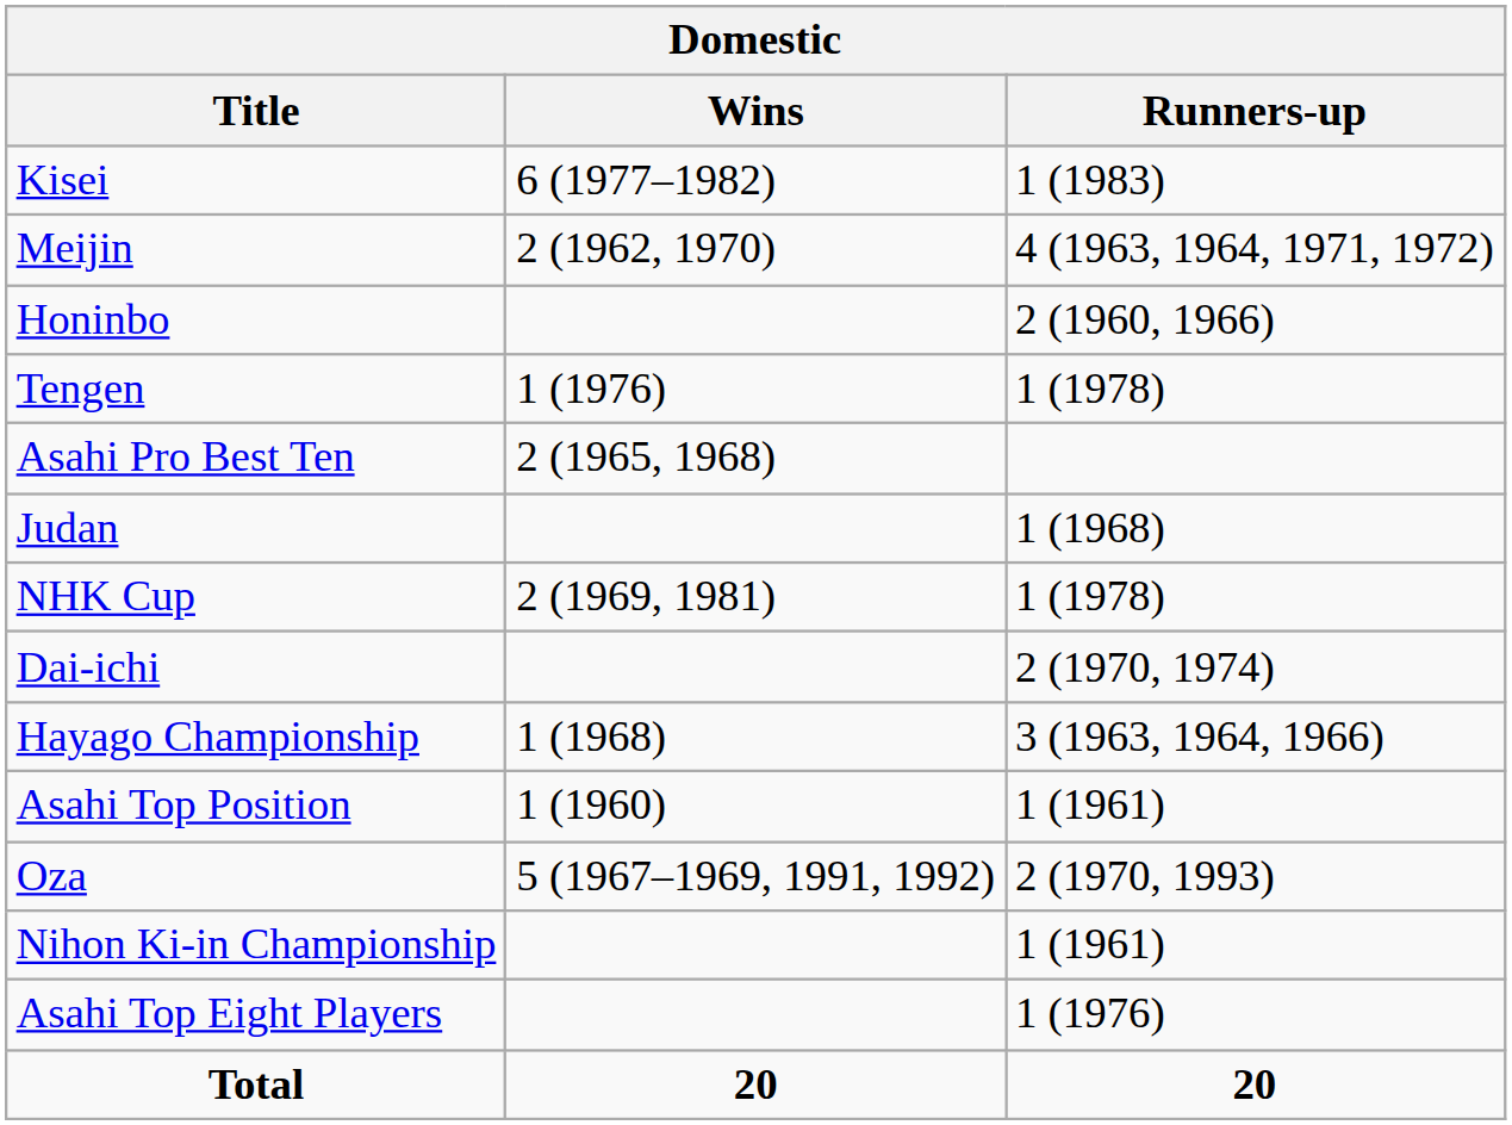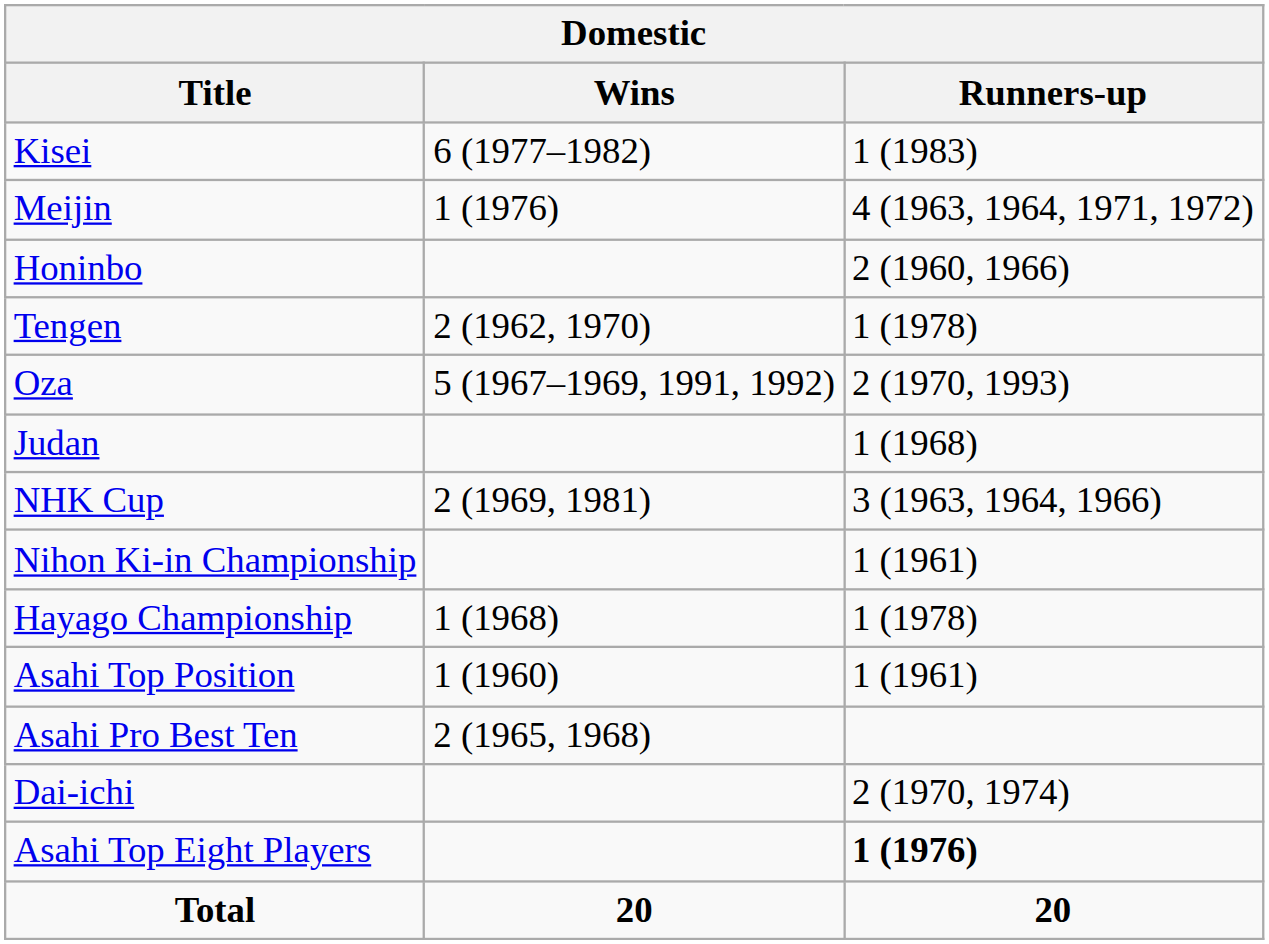 <table class="wikitable">
 <tr>
 <th colspan=3>Domestic</th>
 </tr>
 <tr>
 <th>Title</th>
 <th>Wins</th>
 <th>Runners-up</th>
 </tr>
 <tr>
 <td><a href='#'>Kisei</a></td>
 <td>6 (1977–1982)</td>
 <td>1 (1983)</td>
 </tr>
 <tr>
 <td><a href='#'>Meijin</a></td>
-<td>2 (1962, 1970)</td>
+<td>1 (1976)</td>
 <td>4 (1963, 1964, 1971, 1972)</td>
 </tr>
 <tr>
 <td><a href='#'>Honinbo</a></td>
 <td></td>
 <td>2 (1960, 1966)</td>
 </tr>
 <tr>
 <td><a href='#'>Tengen</a></td>
-<td>1 (1976)</td>
+<td>2 (1962, 1970)</td>
 <td>1 (1978)</td>
 </tr>
 <tr>
-<td><a href='#'>Asahi Pro Best Ten</a></td>
-<td>2 (1965, 1968)</td>
-<td></td>
+<td><a href='#'>Oza</a></td>
+<td>5 (1967–1969, 1991, 1992)</td>
+<td>2 (1970, 1993)</td>
 </tr>
 <tr>
 <td><a href='#'>Judan</a></td>
 <td></td>
 <td>1 (1968)</td>
 </tr>
 <tr>
 <td><a href='#'>NHK Cup</a></td>
 <td>2 (1969, 1981)</td>
+<td>3 (1963, 1964, 1966)</td>
+</tr>
+<tr>
+<td><a href='#'>Nihon Ki-in Championship</a></td>
+<td></td>
+<td>1 (1961)</td>
+</tr>
+<tr>
+<td><a href='#'>Hayago Championship</a></td>
+<td>1 (1968)</td>
 <td>1 (1978)</td>
+</tr>
+<tr>
+<td><a href='#'>Asahi Top Position</a></td>
+<td>1 (1960)</td>
+<td>1 (1961)</td>
+</tr>
+<tr>
+<td><a href='#'>Asahi Pro Best Ten</a></td>
+<td>2 (1965, 1968)</td>
+<td></td>
 </tr>
 <tr>
 <td><a href='#'>Dai-ichi</a></td>
 <td></td>
 <td>2 (1970, 1974)</td>
 </tr>
 <tr>
-<td><a href='#'>Hayago Championship</a></td>
-<td>1 (1968)</td>
-<td>3 (1963, 1964, 1966)</td>
-</tr>
-<tr>
-<td><a href='#'>Asahi Top Position</a></td>
-<td>1 (1960)</td>
-<td>1 (1961)</td>
-</tr>
-<tr>
-<td><a href='#'>Oza</a></td>
-<td>5 (1967–1969, 1991, 1992)</td>
-<td>2 (1970, 1993)</td>
-</tr>
-<tr>
-<td><a href='#'>Nihon Ki-in Championship</a></td>
-<td></td>
-<td>1 (1961)</td>
-</tr>
-<tr>
 <td><a href='#'>Asahi Top Eight Players</a></td>
 <td></td>
-<td>1 (1976)</td>
+<td><strong>1 (1976)</strong></td>
 </tr>
 <tr align="center">
 <td><strong>Total</strong></td>
 <td><strong>20</strong></td>
 <td><strong>20</strong></td>
 </tr>
 </table>
